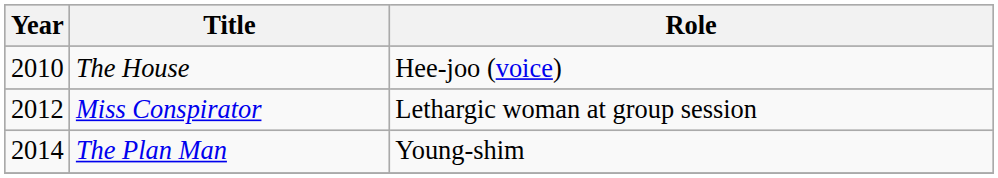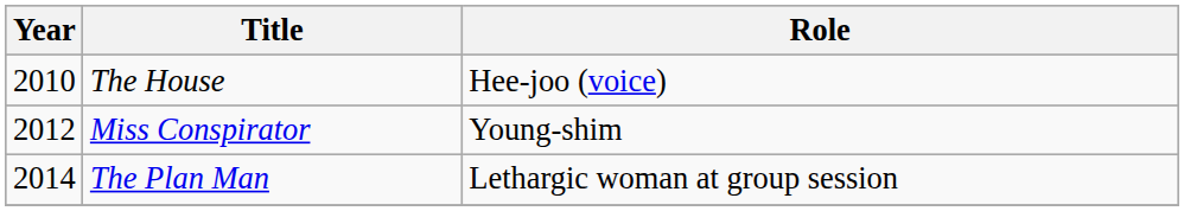 <table class="wikitable" style="width:600px">
 <tr>
 <th width=10>Year</th>
 <th>Title</th>
 <th>Role</th>
 </tr>
 <tr>
 <td>2010</td>
 <td><em>The House</em></td>
 <td>Hee-joo (<a href='#'>voice</a>)</td>
 </tr>
 <tr>
 <td>2012</td>
 <td><em><a href='#'>Miss Conspirator</a></em></td>
-<td>Lethargic woman at group session</td>
+<td>Young-shim</td>
 </tr>
 <tr>
 <td>2014</td>
 <td><em><a href='#'>The Plan Man</a></em></td>
-<td>Young-shim</td>
+<td>Lethargic woman at group session</td>
 </tr>
 <tr>
 </tr>
 </table>
